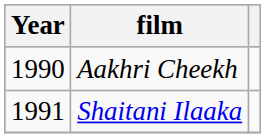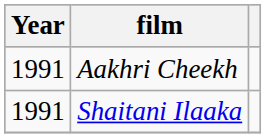 <table class="wikitable">
 <tr>
 <th>Year</th>
 <th>film</th>
 <th></th>
 </tr>
 <tr>
-<td>1990</td>
+<td>1991</td>
 <td><em>Aakhri Cheekh</em></td>
 <td></td>
 </tr>
 <tr>
 <td>1991</td>
 <td><em><a href='#'>Shaitani Ilaaka</a></em></td>
 <td></td>
 </tr>
 <tr>
 </tr>
 </table>
